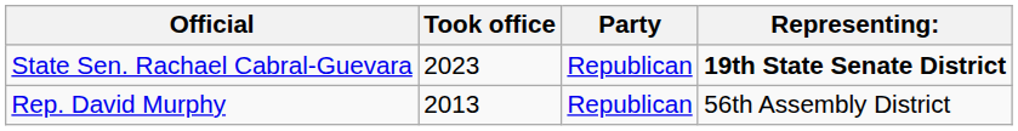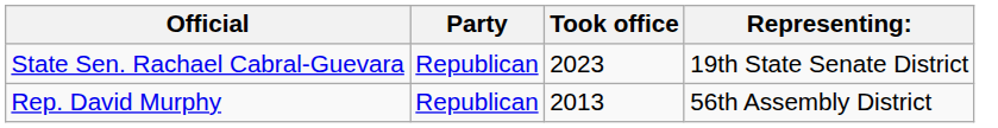 <table class=wikitable>
 <tr>
 <th>Official</th>
+<th>Party</th>
 <th>Took office</th>
-<th>Party</th>
 <th>Representing:</th>
 </tr>
 <tr>
 <td><a href='#'>State Sen. Rachael Cabral-Guevara</a></td>
+<td><a href='#'>Republican</a></td>
 <td>2023</td>
-<td><a href='#'>Republican</a></td>
-<td><strong>19th State Senate District</strong></td>
+<td>19th State Senate District</td>
 </tr>
 <tr>
 <td><a href='#'>Rep. David Murphy</a></td>
+<td><a href='#'>Republican</a></td>
 <td>2013</td>
-<td><a href='#'>Republican</a></td>
 <td>56th Assembly District</td>
 </tr>
 </table>
